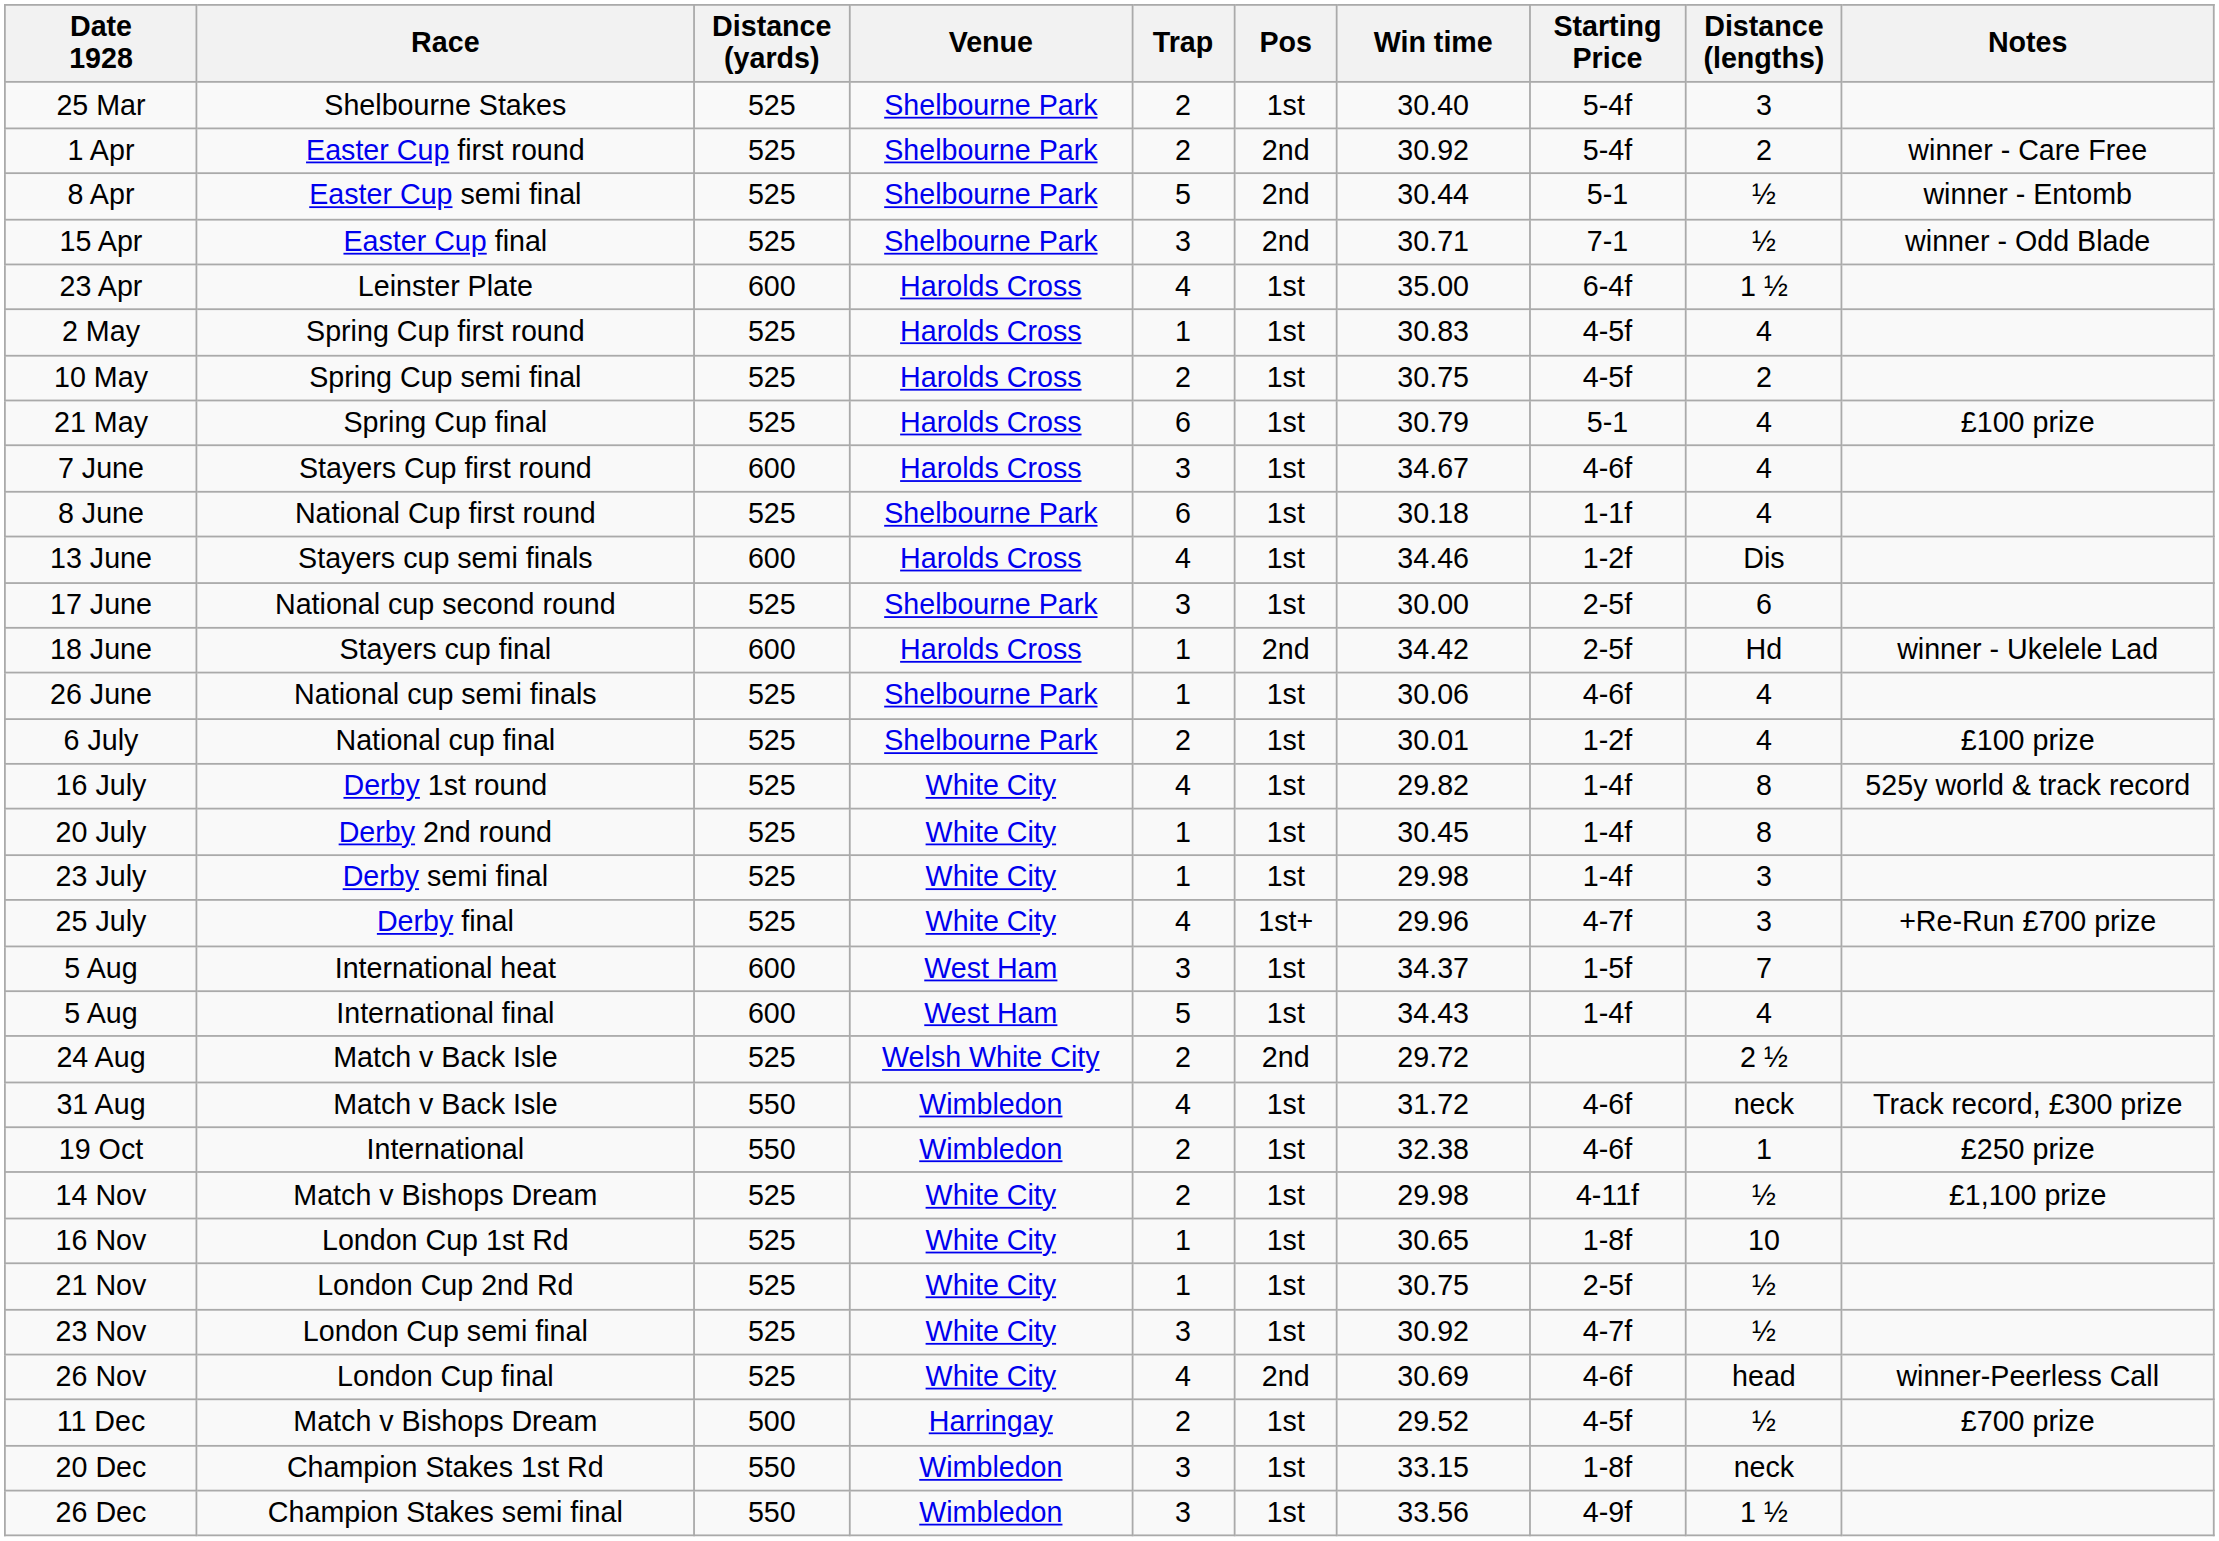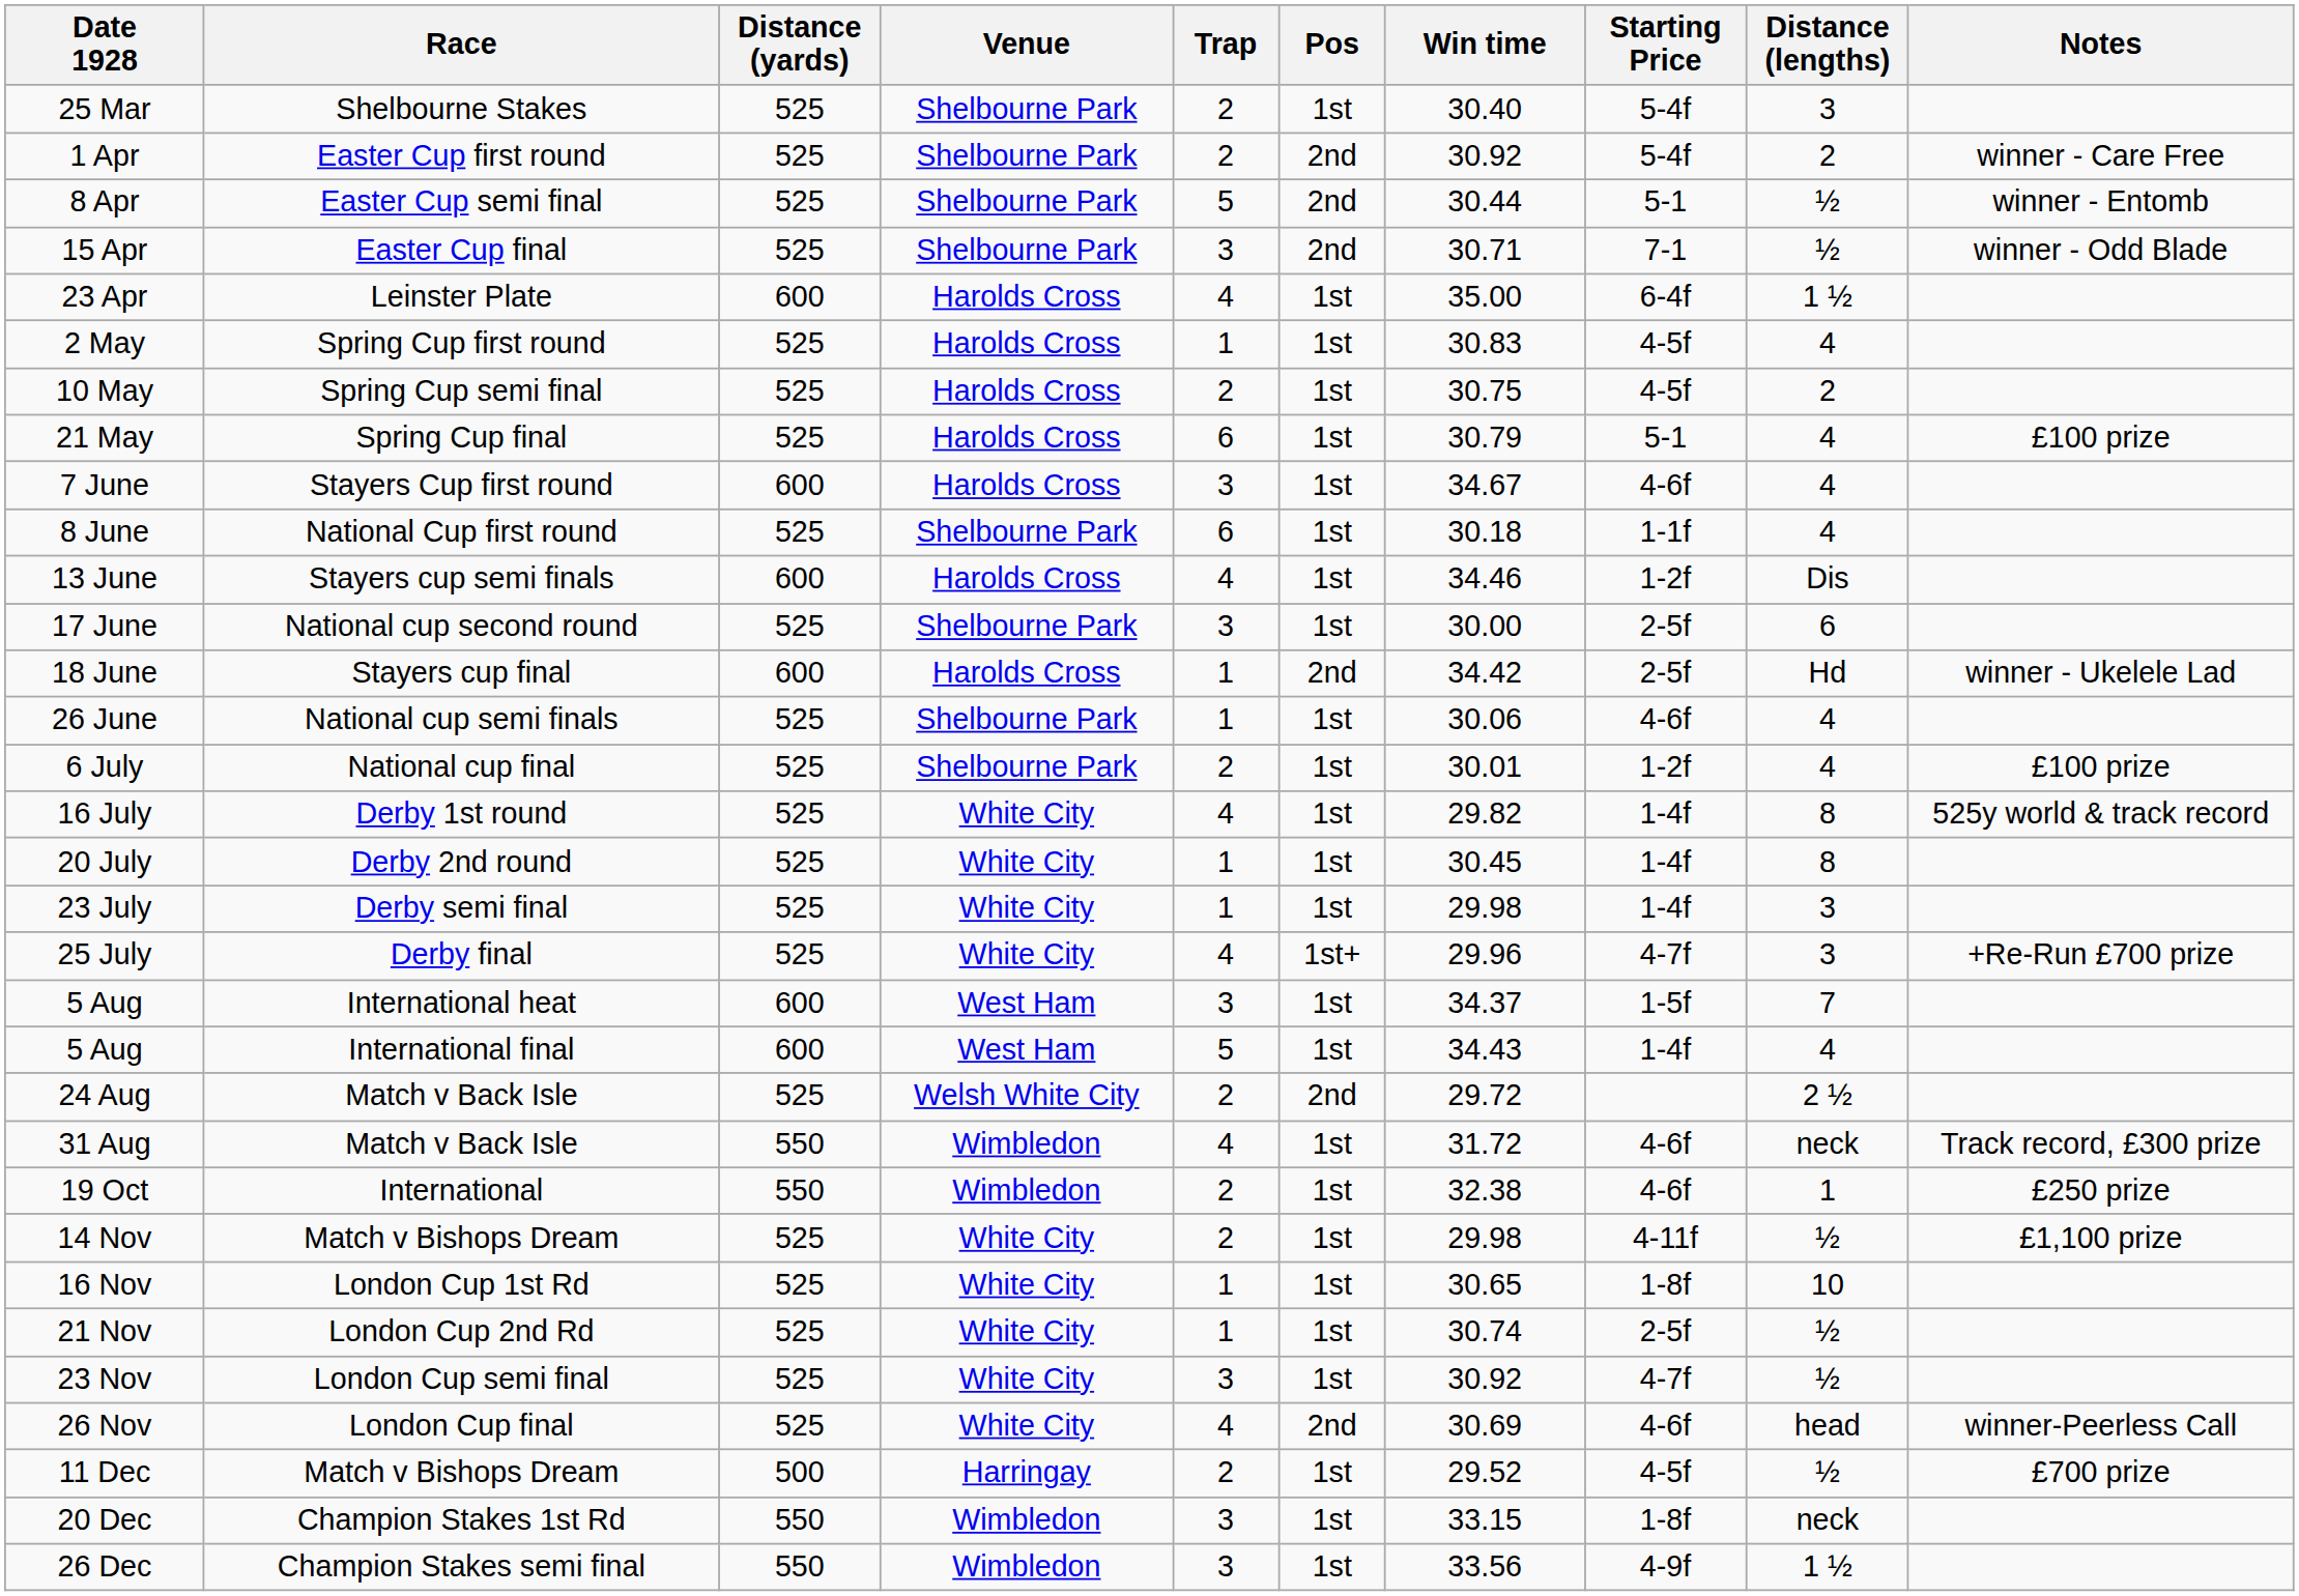 <table class="wikitable" style="text-align:center">
 <tr>
 <th width=100>Date<br>1928</th>
 <th width=270>Race</th>
 <th width=80>Distance<br>(yards)</th>
 <th width=150>Venue</th>
 <th width=50>Trap</th>
 <th width=50>Pos</th>
 <th width=100>Win time</th>
 <th width=80>Starting Price</th>
 <th width=80>Distance <br>(lengths)</th>
 <th width=200>Notes</th>
 </tr>
 <tr>
 <td>25 Mar</td>
 <td>Shelbourne Stakes</td>
 <td>525</td>
 <td><a href='#'>Shelbourne Park</a></td>
 <td>2</td>
 <td>1st</td>
 <td>30.40</td>
 <td>5-4f</td>
 <td>3</td>
 <td></td>
 </tr>
 <tr>
 <td>1 Apr</td>
 <td><a href='#'>Easter Cup</a> first round</td>
 <td>525</td>
 <td><a href='#'>Shelbourne Park</a></td>
 <td>2</td>
 <td>2nd</td>
 <td>30.92</td>
 <td>5-4f</td>
 <td>2</td>
 <td>winner - Care Free</td>
 </tr>
 <tr>
 <td>8 Apr</td>
 <td><a href='#'>Easter Cup</a> semi final</td>
 <td>525</td>
 <td><a href='#'>Shelbourne Park</a></td>
 <td>5</td>
 <td>2nd</td>
 <td>30.44</td>
 <td>5-1</td>
 <td>½</td>
 <td>winner - Entomb</td>
 </tr>
 <tr>
 <td>15 Apr</td>
 <td><a href='#'>Easter Cup</a> final</td>
 <td>525</td>
 <td><a href='#'>Shelbourne Park</a></td>
 <td>3</td>
 <td>2nd</td>
 <td>30.71</td>
 <td>7-1</td>
 <td>½</td>
 <td>winner - Odd Blade</td>
 </tr>
 <tr>
 <td>23 Apr</td>
 <td>Leinster Plate</td>
 <td>600</td>
 <td><a href='#'>Harolds Cross</a></td>
 <td>4</td>
 <td>1st</td>
 <td>35.00</td>
 <td>6-4f</td>
 <td>1 ½</td>
 <td></td>
 </tr>
 <tr>
 <td>2 May</td>
 <td>Spring Cup first round</td>
 <td>525</td>
 <td><a href='#'>Harolds Cross</a></td>
 <td>1</td>
 <td>1st</td>
 <td>30.83</td>
 <td>4-5f</td>
 <td>4</td>
 <td></td>
 </tr>
 <tr>
 <td>10 May</td>
 <td>Spring Cup semi final</td>
 <td>525</td>
 <td><a href='#'>Harolds Cross</a></td>
 <td>2</td>
 <td>1st</td>
 <td>30.75</td>
 <td>4-5f</td>
 <td>2</td>
 <td></td>
 </tr>
 <tr>
 <td>21 May</td>
 <td>Spring Cup final</td>
 <td>525</td>
 <td><a href='#'>Harolds Cross</a></td>
 <td>6</td>
 <td>1st</td>
 <td>30.79</td>
 <td>5-1</td>
 <td>4</td>
 <td>£100 prize</td>
 </tr>
 <tr>
 <td>7 June</td>
 <td>Stayers Cup first round</td>
 <td>600</td>
 <td><a href='#'>Harolds Cross</a></td>
 <td>3</td>
 <td>1st</td>
 <td>34.67</td>
 <td>4-6f</td>
 <td>4</td>
 <td></td>
 </tr>
 <tr>
 <td>8 June</td>
 <td>National Cup first round</td>
 <td>525</td>
 <td><a href='#'>Shelbourne Park</a></td>
 <td>6</td>
 <td>1st</td>
 <td>30.18</td>
 <td>1-1f</td>
 <td>4</td>
 <td></td>
 </tr>
 <tr>
 <td>13 June</td>
 <td>Stayers cup semi finals</td>
 <td>600</td>
 <td><a href='#'>Harolds Cross</a></td>
 <td>4</td>
 <td>1st</td>
 <td>34.46</td>
 <td>1-2f</td>
 <td>Dis</td>
 <td></td>
 </tr>
 <tr>
 <td>17 June</td>
 <td>National cup second round</td>
 <td>525</td>
 <td><a href='#'>Shelbourne Park</a></td>
 <td>3</td>
 <td>1st</td>
 <td>30.00</td>
 <td>2-5f</td>
 <td>6</td>
 <td></td>
 </tr>
 <tr>
 <td>18 June</td>
 <td>Stayers cup final</td>
 <td>600</td>
 <td><a href='#'>Harolds Cross</a></td>
 <td>1</td>
 <td>2nd</td>
 <td>34.42</td>
 <td>2-5f</td>
 <td>Hd</td>
 <td>winner - Ukelele Lad</td>
 </tr>
 <tr>
 <td>26 June</td>
 <td>National cup semi finals</td>
 <td>525</td>
 <td><a href='#'>Shelbourne Park</a></td>
 <td>1</td>
 <td>1st</td>
 <td>30.06</td>
 <td>4-6f</td>
 <td>4</td>
 <td></td>
 </tr>
 <tr>
 <td>6 July</td>
 <td>National cup final</td>
 <td>525</td>
 <td><a href='#'>Shelbourne Park</a></td>
 <td>2</td>
 <td>1st</td>
 <td>30.01</td>
 <td>1-2f</td>
 <td>4</td>
 <td>£100 prize</td>
 </tr>
 <tr>
 <td>16 July</td>
 <td><a href='#'>Derby</a> 1st round</td>
 <td>525</td>
 <td><a href='#'>White City</a></td>
 <td>4</td>
 <td>1st</td>
 <td>29.82</td>
 <td>1-4f</td>
 <td>8</td>
 <td>525y world & track record</td>
 </tr>
 <tr>
 <td>20 July</td>
 <td><a href='#'>Derby</a> 2nd round</td>
 <td>525</td>
 <td><a href='#'>White City</a></td>
 <td>1</td>
 <td>1st</td>
 <td>30.45</td>
 <td>1-4f</td>
 <td>8</td>
 <td></td>
 </tr>
 <tr>
 <td>23 July</td>
 <td><a href='#'>Derby</a> semi final</td>
 <td>525</td>
 <td><a href='#'>White City</a></td>
 <td>1</td>
 <td>1st</td>
 <td>29.98</td>
 <td>1-4f</td>
 <td>3</td>
 <td></td>
 </tr>
 <tr>
 <td>25 July</td>
 <td><a href='#'>Derby</a> final</td>
 <td>525</td>
 <td><a href='#'>White City</a></td>
 <td>4</td>
 <td>1st+</td>
 <td>29.96</td>
 <td>4-7f</td>
 <td>3</td>
 <td>+Re-Run £700 prize</td>
 </tr>
 <tr>
 <td>5 Aug</td>
 <td>International heat</td>
 <td>600</td>
 <td><a href='#'>West Ham</a></td>
 <td>3</td>
 <td>1st</td>
 <td>34.37</td>
 <td>1-5f</td>
 <td>7</td>
 <td></td>
 </tr>
 <tr>
 <td>5 Aug</td>
 <td>International final</td>
 <td>600</td>
 <td><a href='#'>West Ham</a></td>
 <td>5</td>
 <td>1st</td>
 <td>34.43</td>
 <td>1-4f</td>
 <td>4</td>
 <td></td>
 </tr>
 <tr>
 <td>24 Aug</td>
 <td>Match v Back Isle</td>
 <td>525</td>
 <td><a href='#'>Welsh White City</a></td>
 <td>2</td>
 <td>2nd</td>
 <td>29.72</td>
 <td></td>
 <td>2 ½</td>
 <td></td>
 </tr>
 <tr>
 <td>31 Aug</td>
 <td>Match v Back Isle</td>
 <td>550</td>
 <td><a href='#'>Wimbledon</a></td>
 <td>4</td>
 <td>1st</td>
 <td>31.72</td>
 <td>4-6f</td>
 <td>neck</td>
 <td>Track record, £300 prize</td>
 </tr>
 <tr>
 <td>19 Oct</td>
 <td>International</td>
 <td>550</td>
 <td><a href='#'>Wimbledon</a></td>
 <td>2</td>
 <td>1st</td>
 <td>32.38</td>
 <td>4-6f</td>
 <td>1</td>
 <td>£250 prize</td>
 </tr>
 <tr>
 <td>14 Nov</td>
 <td>Match v Bishops Dream</td>
 <td>525</td>
 <td><a href='#'>White City</a></td>
 <td>2</td>
 <td>1st</td>
 <td>29.98</td>
 <td>4-11f</td>
 <td>½</td>
 <td>£1,100 prize</td>
 </tr>
 <tr>
 <td>16 Nov</td>
 <td>London Cup 1st Rd</td>
 <td>525</td>
 <td><a href='#'>White City</a></td>
 <td>1</td>
 <td>1st</td>
 <td>30.65</td>
 <td>1-8f</td>
 <td>10</td>
 <td></td>
 </tr>
 <tr>
 <td>21 Nov</td>
 <td>London Cup 2nd Rd</td>
 <td>525</td>
 <td><a href='#'>White City</a></td>
 <td>1</td>
 <td>1st</td>
-<td>30.75</td>
+<td>30.74</td>
 <td>2-5f</td>
 <td>½</td>
 <td></td>
 </tr>
 <tr>
 <td>23 Nov</td>
 <td>London Cup semi final</td>
 <td>525</td>
 <td><a href='#'>White City</a></td>
 <td>3</td>
 <td>1st</td>
 <td>30.92</td>
 <td>4-7f</td>
 <td>½</td>
 <td></td>
 </tr>
 <tr>
 <td>26 Nov</td>
 <td>London Cup final</td>
 <td>525</td>
 <td><a href='#'>White City</a></td>
 <td>4</td>
 <td>2nd</td>
 <td>30.69</td>
 <td>4-6f</td>
 <td>head</td>
 <td>winner-Peerless Call</td>
 </tr>
 <tr>
 <td>11 Dec</td>
 <td>Match v Bishops Dream</td>
 <td>500</td>
 <td><a href='#'>Harringay</a></td>
 <td>2</td>
 <td>1st</td>
 <td>29.52</td>
 <td>4-5f</td>
 <td>½</td>
 <td>£700 prize</td>
 </tr>
 <tr>
 <td>20 Dec</td>
 <td>Champion Stakes 1st Rd</td>
 <td>550</td>
 <td><a href='#'>Wimbledon</a></td>
 <td>3</td>
 <td>1st</td>
 <td>33.15</td>
 <td>1-8f</td>
 <td>neck</td>
 <td></td>
 </tr>
 <tr>
 <td>26 Dec</td>
 <td>Champion Stakes semi final</td>
 <td>550</td>
 <td><a href='#'>Wimbledon</a></td>
 <td>3</td>
 <td>1st</td>
 <td>33.56</td>
 <td>4-9f</td>
 <td>1 ½</td>
 <td></td>
 </tr>
 </table>
